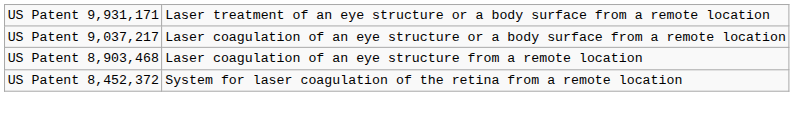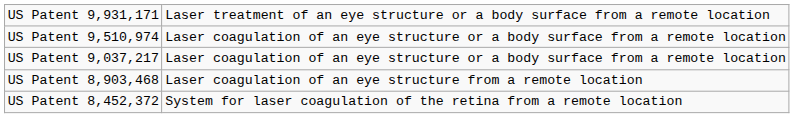 <table class="wikitable">
 <tr>
 <td>US Patent 9,931,171</td>
 <td>Laser treatment of an eye  structure or a body surface from a remote location</td>
+</tr>
+<tr>
+<td>US Patent 9,510,974</td>
+<td>Laser coagulation of an eye  structure or a body surface from a remote location</td>
 </tr>
 <tr>
 <td>US Patent 9,037,217</td>
 <td>Laser coagulation of an eye  structure or a body surface from a remote location</td>
 </tr>
 <tr>
 <td>US Patent 8,903,468</td>
 <td>Laser coagulation of an eye  structure from a remote location</td>
 </tr>
 <tr>
 <td>US Patent 8,452,372</td>
 <td>System for laser coagulation of the retina from a remote location</td>
 </tr>
 </table>
